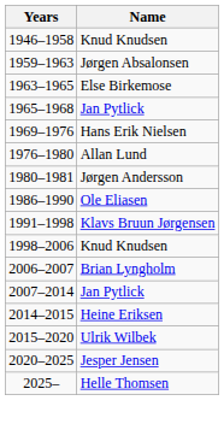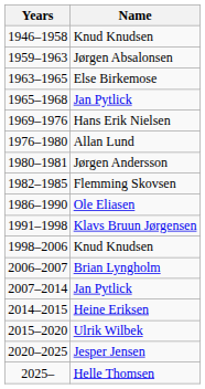 <table class="wikitable" style="text-align: left;">
 <tr>
 <th valign=center>Years</th>
 <th>Name</th>
 </tr>
 <tr>
 <td align="center">1946–1958</td>
 <td>Knud Knudsen</td>
 </tr>
 <tr>
 <td align="center">1959–1963</td>
 <td>Jørgen Absalonsen</td>
 </tr>
 <tr>
 <td align="center">1963–1965</td>
 <td>Else Birkemose</td>
 </tr>
 <tr>
 <td align="center">1965–1968</td>
 <td><a href='#'>Jan Pytlick</a></td>
 </tr>
 <tr>
 <td align="center">1969–1976</td>
 <td>Hans Erik Nielsen</td>
 </tr>
 <tr>
 <td align="center">1976–1980</td>
 <td>Allan Lund</td>
 </tr>
 <tr>
 <td align="center">1980–1981</td>
 <td>Jørgen Andersson</td>
+</tr>
+<tr>
+<td align="center">1982–1985</td>
+<td>Flemming Skovsen</td>
 </tr>
 <tr>
 <td align="center">1986–1990</td>
 <td><a href='#'>Ole Eliasen</a></td>
 </tr>
 <tr>
 <td align="center">1991–1998</td>
 <td><a href='#'>Klavs Bruun Jørgensen</a></td>
 </tr>
 <tr>
 <td align="center">1998–2006</td>
 <td>Knud Knudsen</td>
 </tr>
 <tr>
 <td align="center">2006–2007</td>
 <td><a href='#'>Brian Lyngholm</a></td>
 </tr>
 <tr>
 <td align="center">2007–2014</td>
 <td><a href='#'>Jan Pytlick</a></td>
 </tr>
 <tr>
 <td align="center">2014–2015</td>
 <td><a href='#'>Heine Eriksen</a></td>
 </tr>
 <tr>
 <td align="center">2015–2020</td>
 <td><a href='#'>Ulrik Wilbek</a></td>
 </tr>
 <tr>
 <td align="center">2020–2025</td>
 <td><a href='#'>Jesper Jensen</a></td>
 </tr>
 <tr>
 <td align="center">2025–</td>
 <td><a href='#'>Helle Thomsen</a></td>
 </tr>
 </table>
